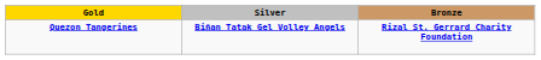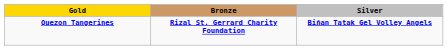 <table class="wikitable" style="text-align:center; font-size:90%">
 <tr>
 <th style="width:20em; background:gold">Gold</th>
+<th style="width:20em; background:#cc9966">Bronze</th>
 <th style="width:20em; background:silver">Silver</th>
-<th style="width:20em; background:#cc9966">Bronze</th>
 </tr>
 <tr valign="top">
 <td><strong><a href='#'>Quezon Tangerines</a></strong><br><br></td>
+<td><strong><a href='#'>Rizal St. Gerrard Charity Foundation</a></strong><br><br></td>
 <td><strong><a href='#'>Biñan Tatak Gel Volley Angels</a></strong><br><br></td>
-<td><strong><a href='#'>Rizal St. Gerrard Charity Foundation</a></strong><br><br></td>
 </tr>
 </table>
